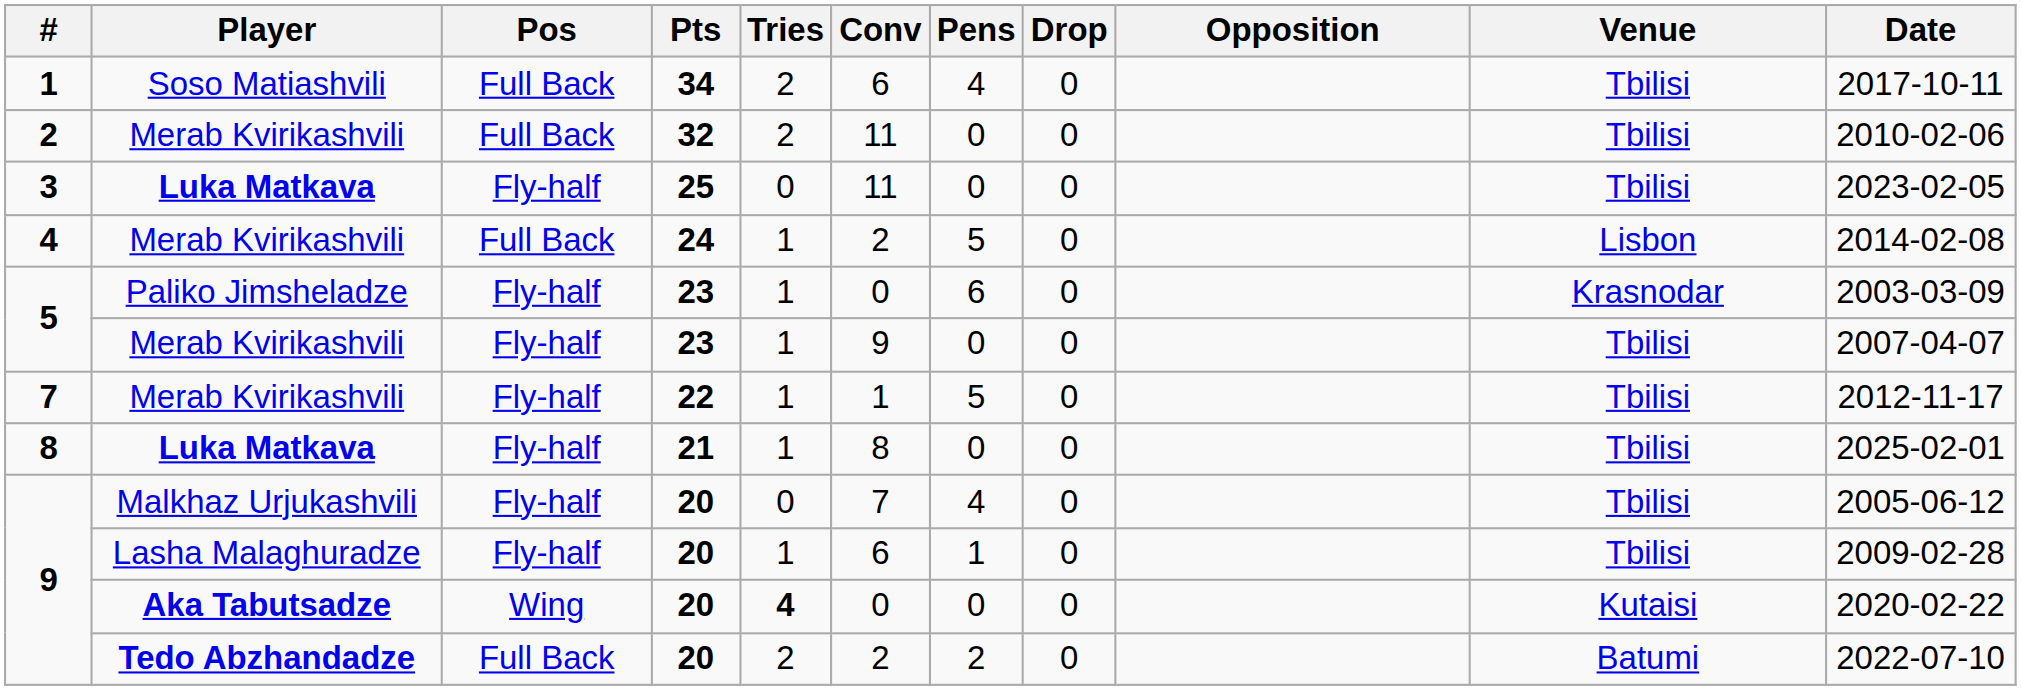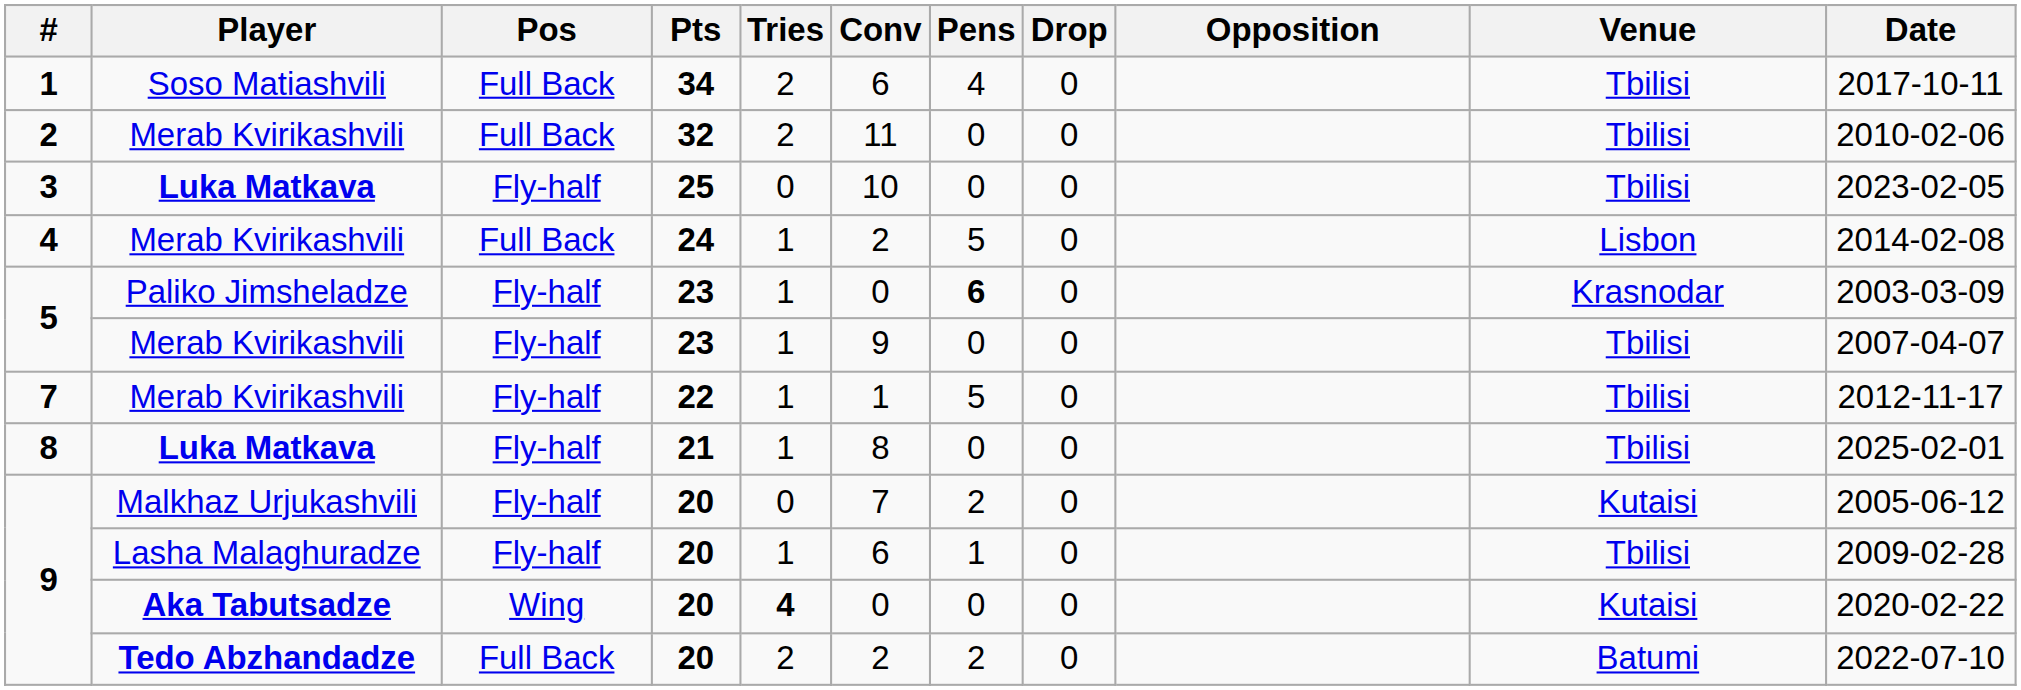 <table class="wikitable" style="font-size:100%; text-align:center;">
 <tr>
 <th style="width:35px;">#</th>
 <th style="width:162px;">Player</th>
 <th style="width:95px;">Pos</th>
 <th style="width:35px;">Pts</th>
 <th style="width:35px;">Tries</th>
 <th style="width:35px;">Conv</th>
 <th style="width:35px;">Pens</th>
 <th style="width:35px;">Drop</th>
 <th style="width:165px;">Opposition</th>
 <th style="width:165px;">Venue</th>
 <th style="width:85px;">Date</th>
 </tr>
 <tr>
 <td><strong>1</strong></td>
 <td><a href='#'>Soso Matiashvili</a></td>
 <td><a href='#'>Full Back</a></td>
 <td><strong>34</strong></td>
 <td>2</td>
 <td>6</td>
 <td>4</td>
 <td>0</td>
 <td></td>
 <td> <a href='#'>Tbilisi</a></td>
 <td>2017-10-11</td>
 </tr>
 <tr>
 <td><strong>2</strong></td>
 <td><a href='#'>Merab Kvirikashvili</a></td>
 <td><a href='#'>Full Back</a></td>
 <td><strong>32</strong></td>
 <td>2</td>
 <td>11</td>
 <td>0</td>
 <td>0</td>
 <td></td>
 <td> <a href='#'>Tbilisi</a></td>
 <td>2010-02-06</td>
 </tr>
 <tr>
 <td><strong>3</strong></td>
 <td><strong><a href='#'>Luka Matkava</a></strong></td>
 <td><a href='#'>Fly-half</a></td>
 <td><strong>25</strong></td>
 <td>0</td>
-<td>11</td>
+<td>10</td>
 <td>0</td>
 <td>0</td>
 <td></td>
 <td> <a href='#'>Tbilisi</a></td>
 <td>2023-02-05</td>
 </tr>
 <tr>
 <td><strong>4</strong></td>
 <td><a href='#'>Merab Kvirikashvili</a></td>
 <td><a href='#'>Full Back</a></td>
 <td><strong>24</strong></td>
 <td>1</td>
 <td>2</td>
 <td>5</td>
 <td>0</td>
 <td></td>
 <td> <a href='#'>Lisbon</a></td>
 <td>2014-02-08</td>
 </tr>
 <tr>
 <td rowspan=2><strong>5</strong></td>
 <td><a href='#'>Paliko Jimsheladze</a></td>
 <td><a href='#'>Fly-half</a></td>
 <td><strong>23</strong></td>
 <td>1</td>
 <td>0</td>
-<td>6</td>
+<td><strong>6</strong></td>
 <td>0</td>
 <td></td>
 <td> <a href='#'>Krasnodar</a></td>
 <td>2003-03-09</td>
 </tr>
 <tr>
 <td><a href='#'>Merab Kvirikashvili</a></td>
 <td><a href='#'>Fly-half</a></td>
 <td><strong>23</strong></td>
 <td>1</td>
 <td>9</td>
 <td>0</td>
 <td>0</td>
 <td></td>
 <td> <a href='#'>Tbilisi</a></td>
 <td>2007-04-07</td>
 </tr>
 <tr>
 <td><strong>7</strong></td>
 <td><a href='#'>Merab Kvirikashvili</a></td>
 <td><a href='#'>Fly-half</a></td>
 <td><strong>22</strong></td>
 <td>1</td>
 <td>1</td>
 <td>5</td>
 <td>0</td>
 <td></td>
 <td> <a href='#'>Tbilisi</a></td>
 <td>2012-11-17</td>
 </tr>
 <tr>
 <td><strong>8</strong></td>
 <td><strong><a href='#'>Luka Matkava</a></strong></td>
 <td><a href='#'>Fly-half</a></td>
 <td><strong>21</strong></td>
 <td>1</td>
 <td>8</td>
 <td>0</td>
 <td>0</td>
 <td></td>
 <td> <a href='#'>Tbilisi</a></td>
 <td>2025-02-01</td>
 </tr>
 <tr>
 <td rowspan=4><strong>9</strong></td>
 <td><a href='#'>Malkhaz Urjukashvili</a></td>
 <td><a href='#'>Fly-half</a></td>
 <td><strong>20</strong></td>
 <td>0</td>
 <td>7</td>
-<td>4</td>
+<td>2</td>
 <td>0</td>
 <td></td>
-<td> <a href='#'>Tbilisi</a></td>
+<td> <a href='#'>Kutaisi</a></td>
 <td>2005-06-12</td>
 </tr>
 <tr>
 <td><a href='#'>Lasha Malaghuradze</a></td>
 <td><a href='#'>Fly-half</a></td>
 <td><strong>20</strong></td>
 <td>1</td>
 <td>6</td>
 <td>1</td>
 <td>0</td>
 <td></td>
 <td> <a href='#'>Tbilisi</a></td>
 <td>2009-02-28</td>
 </tr>
 <tr>
 <td><strong><a href='#'>Aka Tabutsadze</a></strong></td>
 <td><a href='#'>Wing</a></td>
 <td><strong>20</strong></td>
 <td><strong>4</strong></td>
 <td>0</td>
 <td>0</td>
 <td>0</td>
 <td></td>
 <td> <a href='#'>Kutaisi</a></td>
 <td>2020-02-22</td>
 </tr>
 <tr>
 <td><strong><a href='#'>Tedo Abzhandadze</a></strong></td>
 <td><a href='#'>Full Back</a></td>
 <td><strong>20</strong></td>
 <td>2</td>
 <td>2</td>
 <td>2</td>
 <td>0</td>
 <td></td>
 <td> <a href='#'>Batumi</a></td>
 <td>2022-07-10</td>
 </tr>
 </table>
